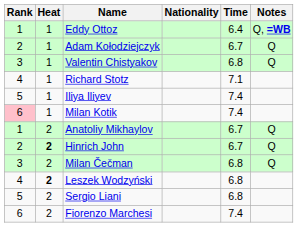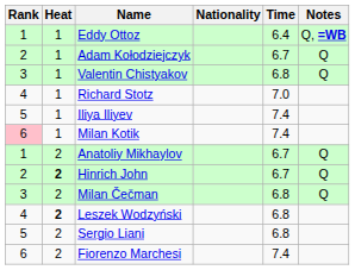 <table class="wikitable sortable" style="text-align:center">
 <tr>
 <th>Rank</th>
 <th>Heat</th>
 <th>Name</th>
 <th>Nationality</th>
 <th>Time</th>
 <th>Notes</th>
 </tr>
 <tr bgcolor=ccffcc>
 <td>1</td>
 <td>1</td>
 <td align="left"><a href='#'>Eddy Ottoz</a></td>
 <td align=left></td>
 <td>6.4</td>
 <td>Q, <strong><a href='#'>=WB</a></strong></td>
 </tr>
 <tr bgcolor=ccffcc>
 <td>2</td>
 <td>1</td>
 <td align="left"><a href='#'>Adam Kołodziejczyk</a></td>
 <td align=left></td>
 <td>6.7</td>
 <td>Q</td>
 </tr>
 <tr bgcolor=ccffcc>
 <td>3</td>
 <td>1</td>
 <td align="left"><a href='#'>Valentin Chistyakov</a></td>
 <td align=left></td>
 <td>6.8</td>
 <td>Q</td>
 </tr>
 <tr>
 <td>4</td>
 <td>1</td>
 <td align="left"><a href='#'>Richard Stotz</a></td>
 <td align=left></td>
-<td>7.1</td>
+<td>7.0</td>
 <td></td>
 </tr>
 <tr>
 <td>5</td>
 <td>1</td>
 <td align="left"><a href='#'>Iliya Iliyev</a></td>
 <td align=left></td>
 <td>7.4</td>
 <td></td>
 </tr>
 <tr>
 <td style="background: pink;">6</td>
 <td>1</td>
 <td align="left"><a href='#'>Milan Kotik</a></td>
 <td align=left></td>
 <td>7.4</td>
 <td></td>
 </tr>
 <tr bgcolor=ccffcc>
 <td>1</td>
 <td>2</td>
 <td align="left"><a href='#'>Anatoliy Mikhaylov</a></td>
 <td align=left></td>
 <td>6.7</td>
 <td>Q</td>
 </tr>
 <tr bgcolor=ccffcc>
 <td>2</td>
 <td><strong>2</strong></td>
 <td align="left"><a href='#'>Hinrich John</a></td>
 <td align=left></td>
 <td>6.7</td>
 <td>Q</td>
 </tr>
 <tr bgcolor=ccffcc>
 <td>3</td>
 <td>2</td>
 <td align="left"><a href='#'>Milan Čečman</a></td>
 <td align=left></td>
 <td>6.8</td>
 <td>Q</td>
 </tr>
 <tr>
 <td>4</td>
 <td><strong>2</strong></td>
 <td align="left"><a href='#'>Leszek Wodzyński</a></td>
 <td align=left></td>
 <td>6.8</td>
 <td></td>
 </tr>
 <tr>
 <td>5</td>
 <td>2</td>
 <td align="left"><a href='#'>Sergio Liani</a></td>
 <td align=left></td>
 <td>6.8</td>
 <td></td>
 </tr>
 <tr>
 <td>6</td>
 <td>2</td>
 <td align="left"><a href='#'>Fiorenzo Marchesi</a></td>
 <td align=left></td>
 <td>7.4</td>
 <td></td>
 </tr>
 </table>
